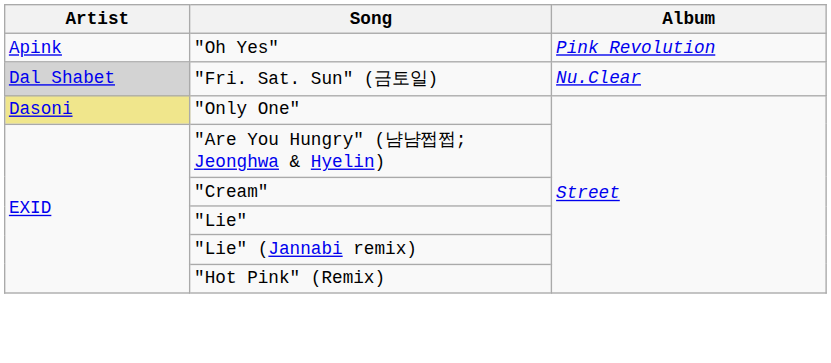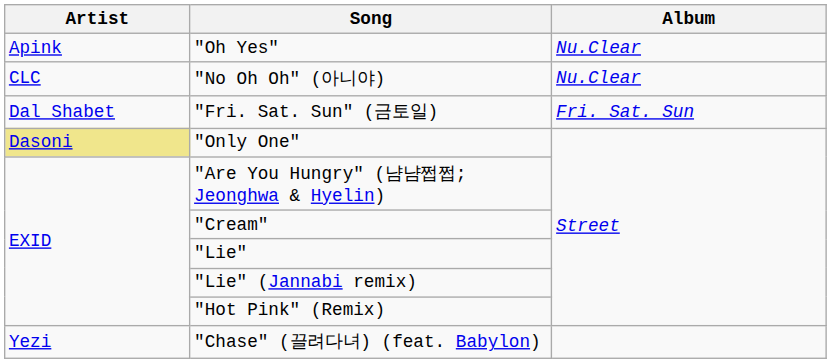 <table class="wikitable">
 <tr>
 <th style="width:10em">Artist</th>
 <th style="width:20em">Song</th>
 <th style="width:15em">Album</th>
 </tr>
 <tr>
 <td><a href='#'>Apink</a></td>
 <td>"Oh Yes"</td>
-<td><em><a href='#'>Pink Revolution</a></em></td>
+<td><em><a href='#'>Nu.Clear</a></em></td>
 </tr>
 <tr>
-<td style="background: lightgrey;"><a href='#'>Dal Shabet</a></td>
+<td><a href='#'>CLC</a></td>
+<td>"No Oh Oh" (아니야)</td>
+<td><em><a href='#'>Nu.Clear</a></em></td>
+</tr>
+<tr>
+<td><a href='#'>Dal Shabet</a></td>
 <td>"Fri. Sat. Sun" (금토일)</td>
-<td><em><a href='#'>Nu.Clear</a></em></td>
+<td><em><a href='#'>Fri. Sat. Sun</a></em></td>
 </tr>
 <tr>
 <td style="background: khaki;"><a href='#'>Dasoni</a></td>
 <td>"Only One"</td>
 <td rowspan="6"><em><a href='#'>Street</a></em></td>
 </tr>
 <tr>
 <td rowspan="5"><a href='#'>EXID</a></td>
 <td>"Are You Hungry" (냠냠쩝쩝; <a href='#'>Jeonghwa</a> & <a href='#'>Hyelin</a>)</td>
 </tr>
 <tr>
 <td>"Cream"</td>
 </tr>
 <tr>
 <td>"Lie"</td>
 </tr>
 <tr>
 <td>"Lie" (<a href='#'>Jannabi</a> remix)</td>
 </tr>
 <tr>
 <td>"Hot Pink" (Remix)</td>
 </tr>
+<tr>
+<td><a href='#'>Yezi</a></td>
+<td>"Chase" (끌려다녀) (feat. <a href='#'>Babylon</a>)</td>
+<td></td>
+</tr>
 </table>
